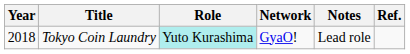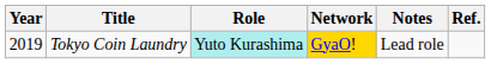 <table class="wikitable">
 <tr>
 <th>Year</th>
 <th>Title</th>
 <th>Role</th>
 <th>Network</th>
 <th>Notes</th>
 <th>Ref.</th>
 </tr>
 <tr>
-<td>2018</td>
+<td>2019</td>
 <td><em>Tokyo Coin Laundry</em></td>
 <td style="background: paleturquoise;">Yuto Kurashima</td>
-<td><a href='#'>GyaO</a>!</td>
+<td style="background: gold;"><a href='#'>GyaO</a>!</td>
 <td>Lead role</td>
 <td></td>
 </tr>
 </table>
